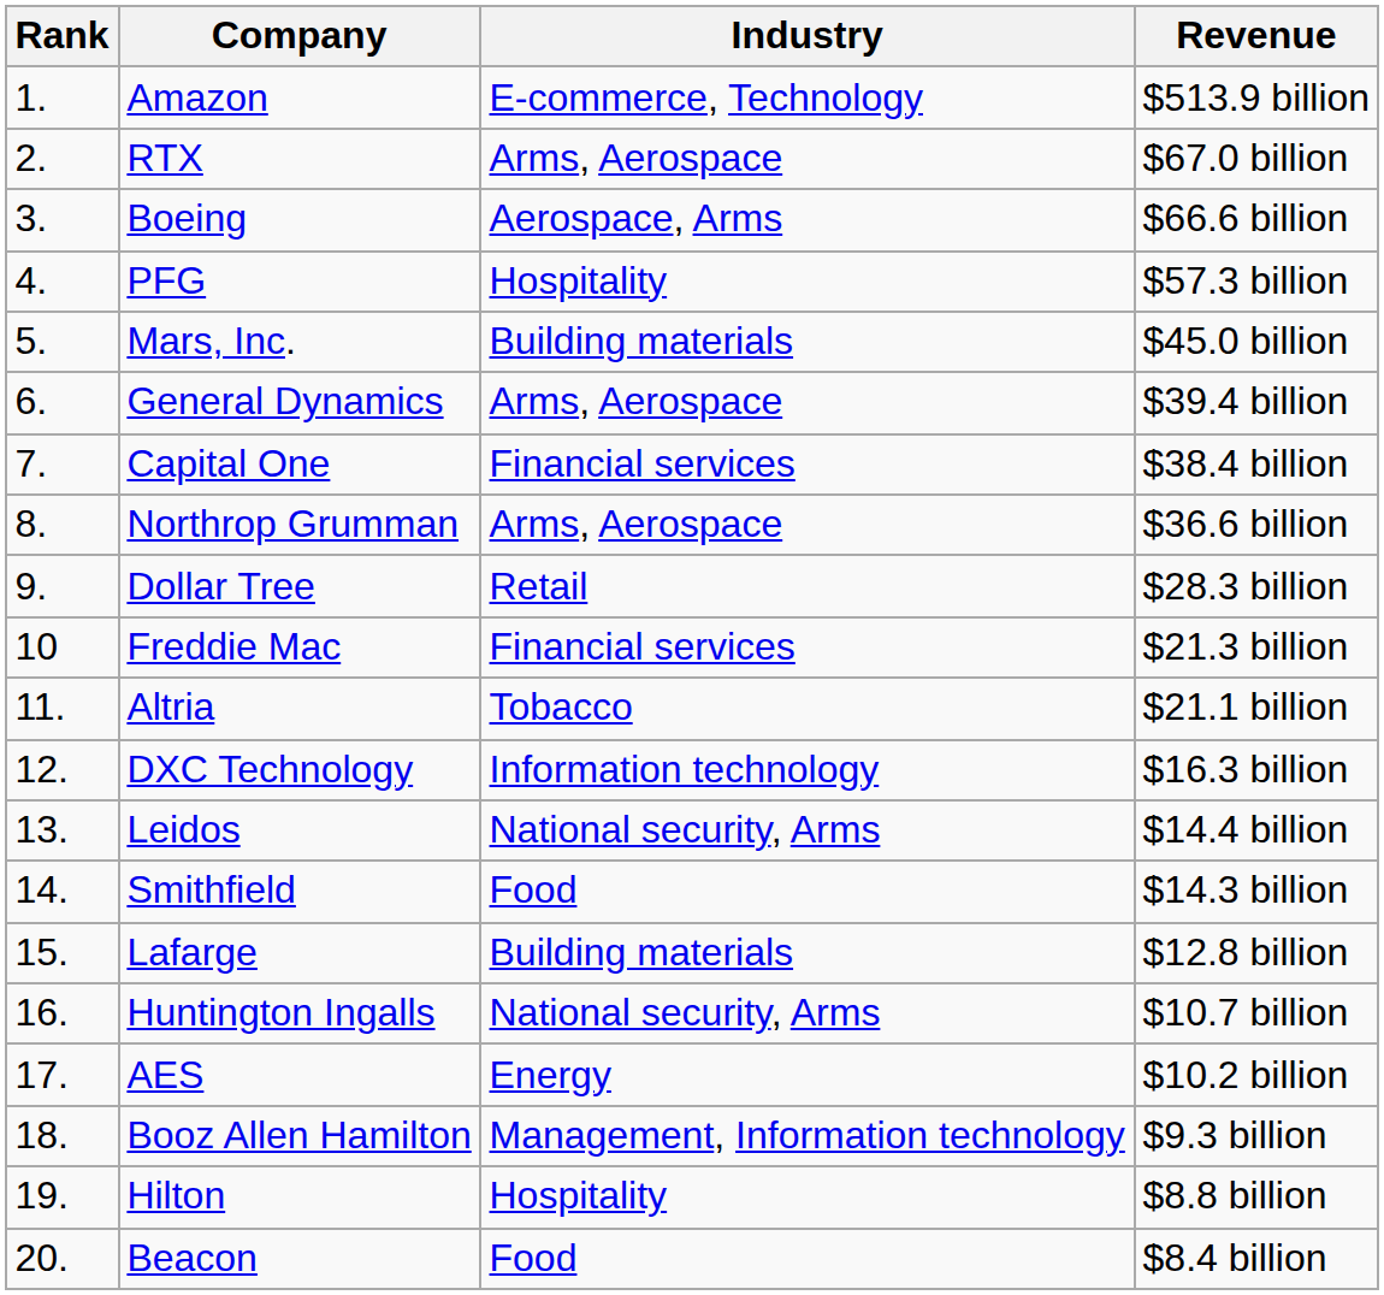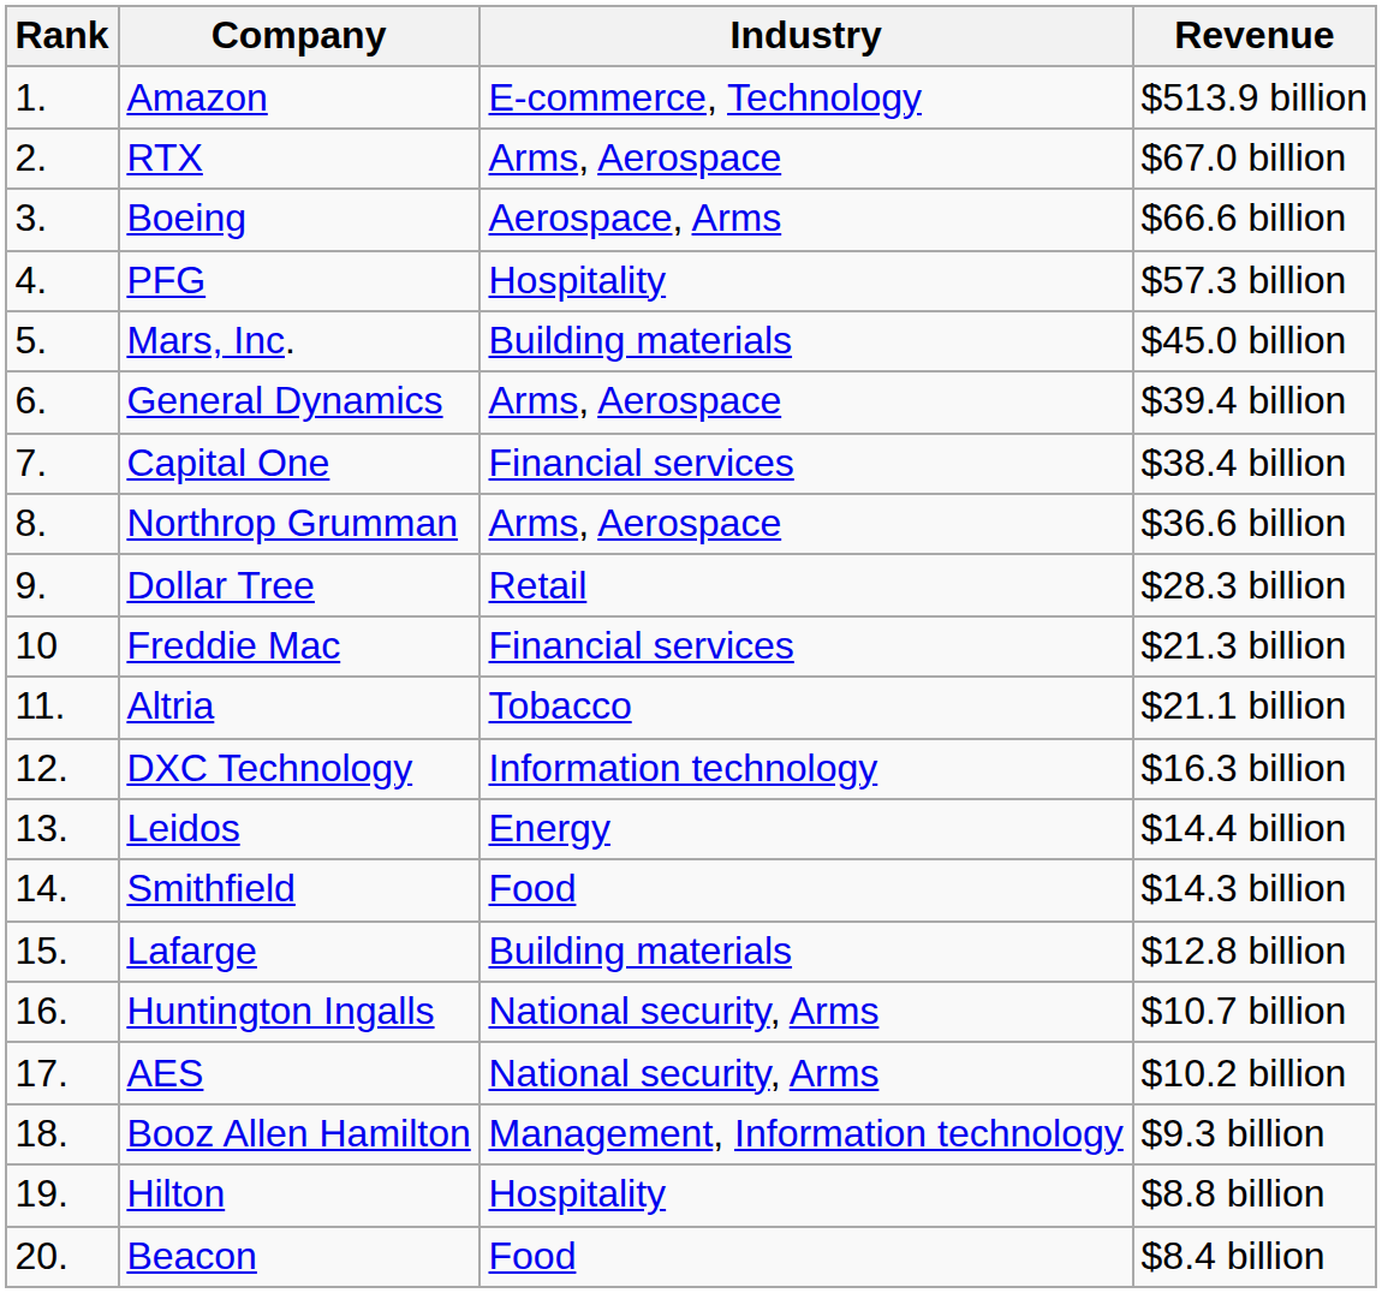 <table class="wikitable">
 <tr>
 <th>Rank</th>
 <th>Company</th>
 <th>Industry</th>
 <th>Revenue</th>
 </tr>
 <tr>
 <td>1.</td>
 <td><a href='#'>Amazon</a></td>
 <td><a href='#'>E-commerce</a>, <a href='#'>Technology</a></td>
 <td>$513.9 billion</td>
 </tr>
 <tr>
 <td>2.</td>
 <td><a href='#'>RTX</a></td>
 <td><a href='#'>Arms</a>, <a href='#'>Aerospace</a></td>
 <td>$67.0 billion</td>
 </tr>
 <tr>
 <td>3.</td>
 <td><a href='#'>Boeing</a></td>
 <td><a href='#'>Aerospace</a>, <a href='#'>Arms</a></td>
 <td>$66.6 billion</td>
 </tr>
 <tr>
 <td>4.</td>
 <td><a href='#'>PFG</a></td>
 <td><a href='#'>Hospitality</a></td>
 <td>$57.3 billion</td>
 </tr>
 <tr>
 <td>5.</td>
 <td><a href='#'>Mars, Inc</a>.</td>
 <td><a href='#'>Building materials</a></td>
 <td>$45.0 billion</td>
 </tr>
 <tr>
 <td>6.</td>
 <td><a href='#'>General Dynamics</a></td>
 <td><a href='#'>Arms</a>, <a href='#'>Aerospace</a></td>
 <td>$39.4 billion</td>
 </tr>
 <tr>
 <td>7.</td>
 <td><a href='#'>Capital One</a></td>
 <td><a href='#'>Financial services</a></td>
 <td>$38.4 billion</td>
 </tr>
 <tr>
 <td>8.</td>
 <td><a href='#'>Northrop Grumman</a></td>
 <td><a href='#'>Arms</a>, <a href='#'>Aerospace</a></td>
 <td>$36.6 billion</td>
 </tr>
 <tr>
 <td>9.</td>
 <td><a href='#'>Dollar Tree</a></td>
 <td><a href='#'>Retail</a></td>
 <td>$28.3 billion</td>
 </tr>
 <tr>
 <td>10</td>
 <td><a href='#'>Freddie Mac</a></td>
 <td><a href='#'>Financial services</a></td>
 <td>$21.3 billion</td>
 </tr>
 <tr>
 <td>11.</td>
 <td><a href='#'>Altria</a></td>
 <td><a href='#'>Tobacco</a></td>
 <td>$21.1 billion</td>
 </tr>
 <tr>
 <td>12.</td>
 <td><a href='#'>DXC Technology</a></td>
 <td><a href='#'>Information technology</a></td>
 <td>$16.3 billion</td>
 </tr>
 <tr>
 <td>13.</td>
 <td><a href='#'>Leidos</a></td>
-<td><a href='#'>National security</a>, <a href='#'>Arms</a></td>
+<td><a href='#'>Energy</a></td>
 <td>$14.4 billion</td>
 </tr>
 <tr>
 <td>14.</td>
 <td><a href='#'>Smithfield</a></td>
 <td><a href='#'>Food</a></td>
 <td>$14.3 billion</td>
 </tr>
 <tr>
 <td>15.</td>
 <td><a href='#'>Lafarge</a></td>
 <td><a href='#'>Building materials</a></td>
 <td>$12.8 billion</td>
 </tr>
 <tr>
 <td>16.</td>
 <td><a href='#'>Huntington Ingalls</a></td>
 <td><a href='#'>National security</a>, <a href='#'>Arms</a></td>
 <td>$10.7 billion</td>
 </tr>
 <tr>
 <td>17.</td>
 <td><a href='#'>AES</a></td>
-<td><a href='#'>Energy</a></td>
+<td><a href='#'>National security</a>, <a href='#'>Arms</a></td>
 <td>$10.2 billion</td>
 </tr>
 <tr>
 <td>18.</td>
 <td><a href='#'>Booz Allen Hamilton</a></td>
 <td><a href='#'>Management</a>, <a href='#'>Information technology</a></td>
 <td>$9.3 billion</td>
 </tr>
 <tr>
 <td>19.</td>
 <td><a href='#'>Hilton</a></td>
 <td><a href='#'>Hospitality</a></td>
 <td>$8.8 billion</td>
 </tr>
 <tr>
 <td>20.</td>
 <td><a href='#'>Beacon</a></td>
 <td><a href='#'>Food</a></td>
 <td>$8.4 billion</td>
 </tr>
 </table>
